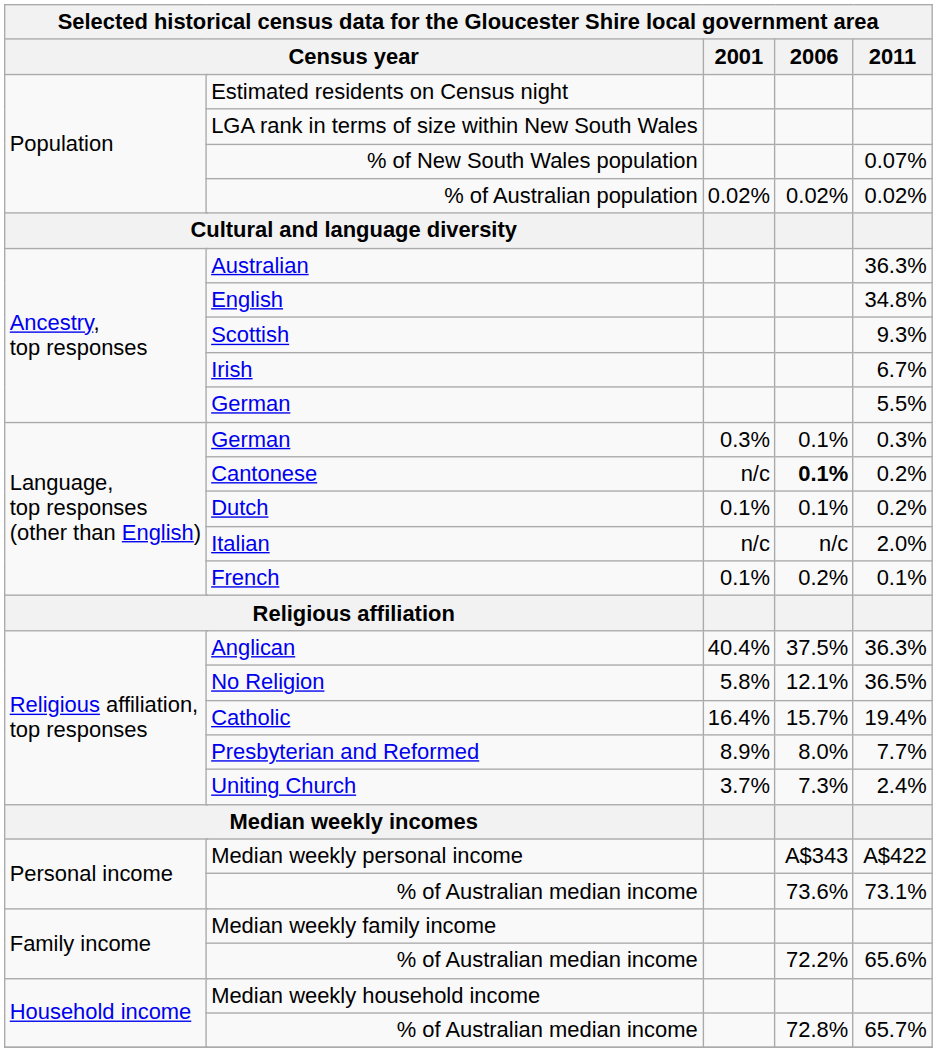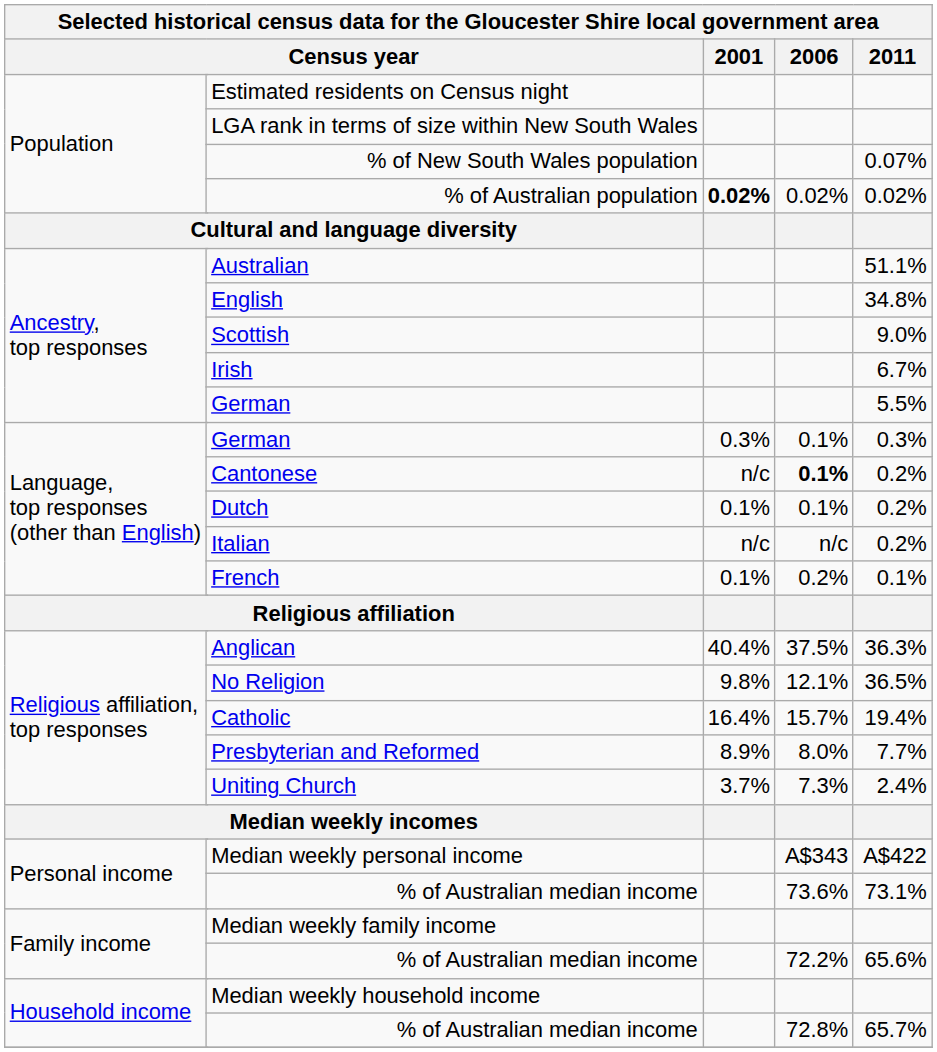 <table class="wikitable">
 <tr>
 <th colspan=6>Selected historical census data for the Gloucester Shire local government area</th>
 </tr>
 <tr>
 <th colspan=3>Census year</th>
 <th>2001</th>
 <th>2006</th>
 <th>2011</th>
 </tr>
 <tr>
 <td rowspan=4 colspan="2">Population</td>
 <td>Estimated residents on Census night</td>
 <td align="right"></td>
 <td align="right"></td>
 <td align="right"></td>
 </tr>
 <tr>
 <td align="right">LGA rank in terms of size within New South Wales</td>
 <td align="right"></td>
 <td align="right"></td>
 <td align="right"></td>
 </tr>
 <tr>
 <td align="right">% of New South Wales population</td>
 <td align="right"></td>
 <td align="right"></td>
 <td align="right">0.07%</td>
 </tr>
 <tr>
 <td align="right">% of Australian population</td>
-<td align="right">0.02%</td>
+<td align="right"><strong>0.02%</strong></td>
 <td align="right"> 0.02%</td>
 <td align="right"> 0.02%</td>
 </tr>
 <tr>
 <th colspan=3>Cultural and language diversity</th>
 <th></th>
 <th></th>
 <th></th>
 </tr>
 <tr>
 <td rowspan=5 colspan=2><a href='#'>Ancestry</a>,<br>top responses</td>
 <td><a href='#'>Australian</a></td>
 <td align="right"></td>
 <td align="right"></td>
-<td align="right">36.3%</td>
+<td align="right">51.1%</td>
 </tr>
 <tr>
 <td><a href='#'>English</a></td>
 <td align="right"></td>
 <td align="right"></td>
 <td align="right">34.8%</td>
 </tr>
 <tr>
 <td><a href='#'>Scottish</a></td>
 <td align="right"></td>
 <td align="right"></td>
-<td align="right">9.3%</td>
+<td align="right">9.0%</td>
 </tr>
 <tr>
 <td><a href='#'>Irish</a></td>
 <td align="right"></td>
 <td align="right"></td>
 <td align="right">6.7%</td>
 </tr>
 <tr>
 <td><a href='#'>German</a></td>
 <td align="right"></td>
 <td align="right"></td>
 <td align="right">5.5%</td>
 </tr>
 <tr>
 <td rowspan=5 colspan=2>Language,<br>top responses<br>(other than <a href='#'>English</a>)</td>
 <td><a href='#'>German</a></td>
 <td align="right">0.3%</td>
 <td align="right"> 0.1%</td>
 <td align="right"> 0.3%</td>
 </tr>
 <tr>
 <td><a href='#'>Cantonese</a></td>
 <td align="right">n/c</td>
 <td align="right"><strong> 0.1%</strong></td>
 <td align="right"> 0.2%</td>
 </tr>
 <tr>
 <td><a href='#'>Dutch</a></td>
 <td align="right">0.1%</td>
 <td align="right"> 0.1%</td>
 <td align="right"> 0.2%</td>
 </tr>
 <tr>
 <td><a href='#'>Italian</a></td>
 <td align="right">n/c</td>
 <td align="right"> n/c</td>
-<td align="right"> 2.0%</td>
+<td align="right"> 0.2%</td>
 </tr>
 <tr>
 <td><a href='#'>French</a></td>
 <td align="right">0.1%</td>
 <td align="right"> 0.2%</td>
 <td align="right"> 0.1%</td>
 </tr>
 <tr>
 <th colspan=3>Religious affiliation</th>
 <th></th>
 <th></th>
 <th></th>
 </tr>
 <tr>
 <td rowspan=5 colspan=2><a href='#'>Religious</a> affiliation,<br>top responses</td>
 <td><a href='#'>Anglican</a></td>
 <td align="right">40.4%</td>
 <td align="right"> 37.5%</td>
 <td align="right"> 36.3%</td>
 </tr>
 <tr>
 <td><a href='#'>No Religion</a></td>
-<td align="right">5.8%</td>
+<td align="right">9.8%</td>
 <td align="right"> 12.1%</td>
 <td align="right"> 36.5%</td>
 </tr>
 <tr>
 <td><a href='#'>Catholic</a></td>
 <td align="right">16.4%</td>
 <td align="right"> 15.7%</td>
 <td align="right"> 19.4%</td>
 </tr>
 <tr>
 <td><a href='#'>Presbyterian and Reformed</a></td>
 <td align="right">8.9%</td>
 <td align="right"> 8.0%</td>
 <td align="right"> 7.7%</td>
 </tr>
 <tr>
 <td><a href='#'>Uniting Church</a></td>
 <td align="right">3.7%</td>
 <td align="right"> 7.3%</td>
 <td align="right"> 2.4%</td>
 </tr>
 <tr>
 <th colspan=3>Median weekly incomes</th>
 <th></th>
 <th></th>
 <th></th>
 </tr>
 <tr>
 <td rowspan=2 colspan=2>Personal income</td>
 <td>Median weekly personal income</td>
 <td align="right"></td>
 <td align="right">A$343</td>
 <td align="right">A$422</td>
 </tr>
 <tr>
 <td align="right">% of Australian median income</td>
 <td align="right"></td>
 <td align="right">73.6%</td>
 <td align="right"> 73.1%</td>
 </tr>
 <tr>
 <td rowspan=2 colspan=2>Family income</td>
 <td>Median weekly family income</td>
 <td align="right"></td>
 <td align="right"></td>
 <td align="right"></td>
 </tr>
 <tr>
 <td align="right">% of Australian median income</td>
 <td align="right"></td>
 <td align="right">72.2%</td>
 <td align="right"> 65.6%</td>
 </tr>
 <tr>
 <td rowspan=2 colspan=2><a href='#'>Household income</a></td>
 <td>Median weekly household income</td>
 <td align="right"></td>
 <td align="right"></td>
 <td align="right"></td>
 </tr>
 <tr>
 <td align="right">% of Australian median income</td>
 <td align="right"></td>
 <td align="right">72.8%</td>
 <td align="right"> 65.7%</td>
 </tr>
 <tr>
 </tr>
 </table>
